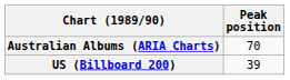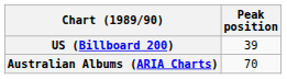 <table class="wikitable sortable plainrowheaders" style="text-align:center">
 <tr>
 <th scope="col">Chart (1989/90)</th>
 <th scope="col">Peak<br>position</th>
 </tr>
 <tr>
+<th scope="row">US (<a href='#'>Billboard 200</a>)</th>
+<td>39</td>
+</tr>
+<tr>
 <th scope="row">Australian Albums (<a href='#'>ARIA Charts</a>)</th>
 <td>70</td>
 </tr>
-<tr>
-<th scope="row">US (<a href='#'>Billboard 200</a>)</th>
-<td>39</td>
-</tr>
 </table>
